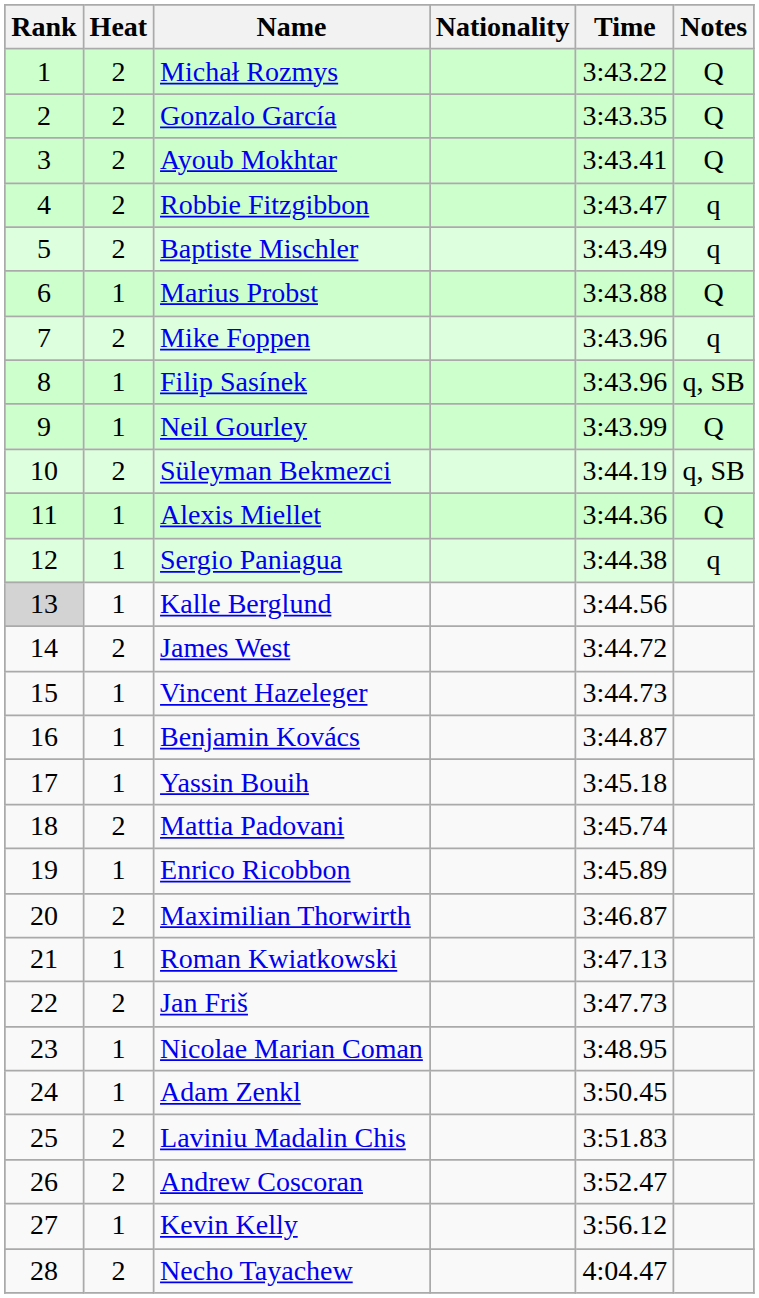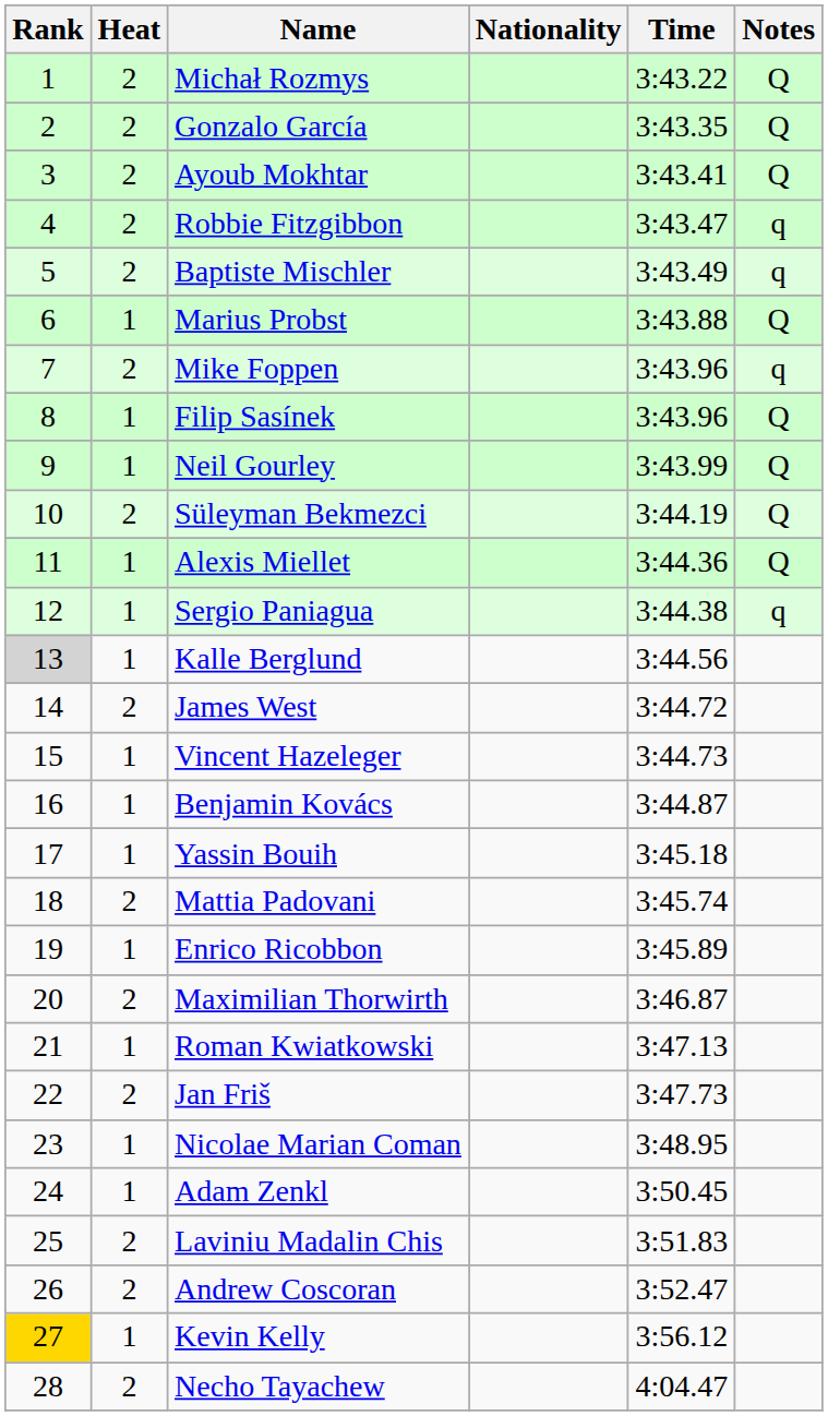 <table class="wikitable sortable" style="text-align:center">
 <tr>
 <th>Rank</th>
 <th>Heat</th>
 <th>Name</th>
 <th>Nationality</th>
 <th>Time</th>
 <th>Notes</th>
 </tr>
 <tr bgcolor=ccffcc>
 <td>1</td>
 <td>2</td>
 <td align=left><a href='#'>Michał Rozmys</a></td>
 <td align=left></td>
 <td>3:43.22</td>
 <td>Q</td>
 </tr>
 <tr bgcolor=ccffcc>
 <td>2</td>
 <td>2</td>
 <td align=left><a href='#'>Gonzalo García</a></td>
 <td align=left></td>
 <td>3:43.35</td>
 <td>Q</td>
 </tr>
 <tr bgcolor=ccffcc>
 <td>3</td>
 <td>2</td>
 <td align=left><a href='#'>Ayoub Mokhtar</a></td>
 <td align=left></td>
 <td>3:43.41</td>
 <td>Q</td>
 </tr>
 <tr bgcolor=ccffcc>
 <td>4</td>
 <td>2</td>
 <td align=left><a href='#'>Robbie Fitzgibbon</a></td>
 <td align=left></td>
 <td>3:43.47</td>
 <td>q</td>
 </tr>
 <tr bgcolor=ddffdd>
 <td>5</td>
 <td>2</td>
 <td align=left><a href='#'>Baptiste Mischler</a></td>
 <td align=left></td>
 <td>3:43.49</td>
 <td>q</td>
 </tr>
 <tr bgcolor=ccffcc>
 <td>6</td>
 <td>1</td>
 <td align=left><a href='#'>Marius Probst</a></td>
 <td align=left></td>
 <td>3:43.88</td>
 <td>Q</td>
 </tr>
 <tr bgcolor=ddffdd>
 <td>7</td>
 <td>2</td>
 <td align=left><a href='#'>Mike Foppen</a></td>
 <td align=left></td>
 <td>3:43.96</td>
 <td>q</td>
 </tr>
 <tr bgcolor=ccffcc>
 <td>8</td>
 <td>1</td>
 <td align=left><a href='#'>Filip Sasínek</a></td>
 <td align=left></td>
 <td>3:43.96</td>
-<td>q, SB</td>
+<td>Q</td>
 </tr>
 <tr bgcolor=ccffcc>
 <td>9</td>
 <td>1</td>
 <td align=left><a href='#'>Neil Gourley</a></td>
 <td align=left></td>
 <td>3:43.99</td>
 <td>Q</td>
 </tr>
 <tr bgcolor=ddffdd>
 <td>10</td>
 <td>2</td>
 <td align=left><a href='#'>Süleyman Bekmezci</a></td>
 <td align=left></td>
 <td>3:44.19</td>
-<td>q, SB</td>
+<td>Q</td>
 </tr>
 <tr bgcolor=ccffcc>
 <td>11</td>
 <td>1</td>
 <td align=left><a href='#'>Alexis Miellet</a></td>
 <td align=left></td>
 <td>3:44.36</td>
 <td>Q</td>
 </tr>
 <tr bgcolor=ddffdd>
 <td>12</td>
 <td>1</td>
 <td align=left><a href='#'>Sergio Paniagua</a></td>
 <td align=left></td>
 <td>3:44.38</td>
 <td>q</td>
 </tr>
 <tr>
 <td style="background: lightgrey;">13</td>
 <td>1</td>
 <td align=left><a href='#'>Kalle Berglund</a></td>
 <td align=left></td>
 <td>3:44.56</td>
 <td></td>
 </tr>
 <tr>
 <td>14</td>
 <td>2</td>
 <td align=left><a href='#'>James West</a></td>
 <td align=left></td>
 <td>3:44.72</td>
 <td></td>
 </tr>
 <tr>
 <td>15</td>
 <td>1</td>
 <td align=left><a href='#'>Vincent Hazeleger</a></td>
 <td align=left></td>
 <td>3:44.73</td>
 <td></td>
 </tr>
 <tr>
 <td>16</td>
 <td>1</td>
 <td align=left><a href='#'>Benjamin Kovács</a></td>
 <td align=left></td>
 <td>3:44.87</td>
 <td></td>
 </tr>
 <tr>
 <td>17</td>
 <td>1</td>
 <td align=left><a href='#'>Yassin Bouih</a></td>
 <td align=left></td>
 <td>3:45.18</td>
 <td></td>
 </tr>
 <tr>
 <td>18</td>
 <td>2</td>
 <td align=left><a href='#'>Mattia Padovani</a></td>
 <td align=left></td>
 <td>3:45.74</td>
 <td></td>
 </tr>
 <tr>
 <td>19</td>
 <td>1</td>
 <td align=left><a href='#'>Enrico Ricobbon</a></td>
 <td align=left></td>
 <td>3:45.89</td>
 <td></td>
 </tr>
 <tr>
 <td>20</td>
 <td>2</td>
 <td align=left><a href='#'>Maximilian Thorwirth</a></td>
 <td align=left></td>
 <td>3:46.87</td>
 <td></td>
 </tr>
 <tr>
 <td>21</td>
 <td>1</td>
 <td align=left><a href='#'>Roman Kwiatkowski</a></td>
 <td align=left></td>
 <td>3:47.13</td>
 <td></td>
 </tr>
 <tr>
 <td>22</td>
 <td>2</td>
 <td align=left><a href='#'>Jan Friš</a></td>
 <td align=left></td>
 <td>3:47.73</td>
 <td></td>
 </tr>
 <tr>
 <td>23</td>
 <td>1</td>
 <td align=left><a href='#'>Nicolae Marian Coman</a></td>
 <td align=left></td>
 <td>3:48.95</td>
 <td></td>
 </tr>
 <tr>
 <td>24</td>
 <td>1</td>
 <td align=left><a href='#'>Adam Zenkl</a></td>
 <td align=left></td>
 <td>3:50.45</td>
 <td></td>
 </tr>
 <tr>
 <td>25</td>
 <td>2</td>
 <td align=left><a href='#'>Laviniu Madalin Chis</a></td>
 <td align=left></td>
 <td>3:51.83</td>
 <td></td>
 </tr>
 <tr>
 <td>26</td>
 <td>2</td>
 <td align=left><a href='#'>Andrew Coscoran</a></td>
 <td align=left></td>
 <td>3:52.47</td>
 <td></td>
 </tr>
 <tr>
-<td>27</td>
+<td style="background: gold;">27</td>
 <td>1</td>
 <td align=left><a href='#'>Kevin Kelly</a></td>
 <td align=left></td>
 <td>3:56.12</td>
 <td></td>
 </tr>
 <tr>
 <td>28</td>
 <td>2</td>
 <td align=left><a href='#'>Necho Tayachew</a></td>
 <td align=left></td>
 <td>4:04.47</td>
 <td></td>
 </tr>
 </table>
